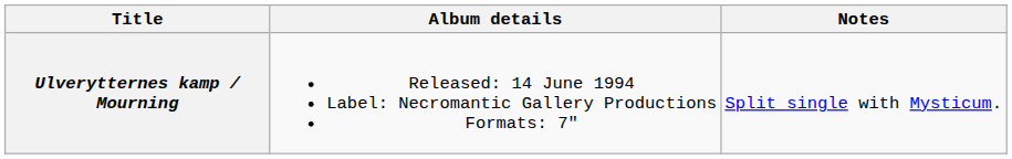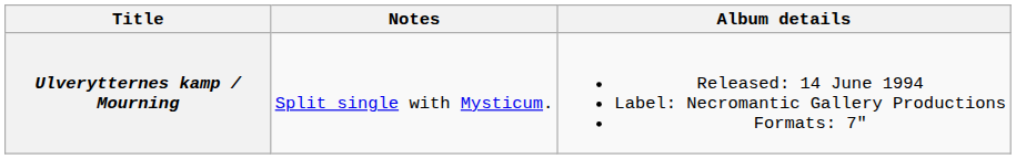 <table class="wikitable plainrowheaders" style="text-align:center;">
 <tr>
 <th scope="col" style="width:15em;">Title</th>
+<th scope="col">Notes</th>
 <th scope="col">Album details</th>
-<th scope="col">Notes</th>
 </tr>
 <tr>
 <th scope="row"><em>Ulverytternes kamp / Mourning</em></th>
+<td><br><a href='#'>Split single</a> with <a href='#'>Mysticum</a>.</td>
 <td><br><ul><li>Released: 14 June 1994</li><li>Label: Necromantic Gallery Productions</li><li>Formats: 7"</li></ul></td>
-<td><br><a href='#'>Split single</a> with <a href='#'>Mysticum</a>.</td>
 </tr>
 </table>
